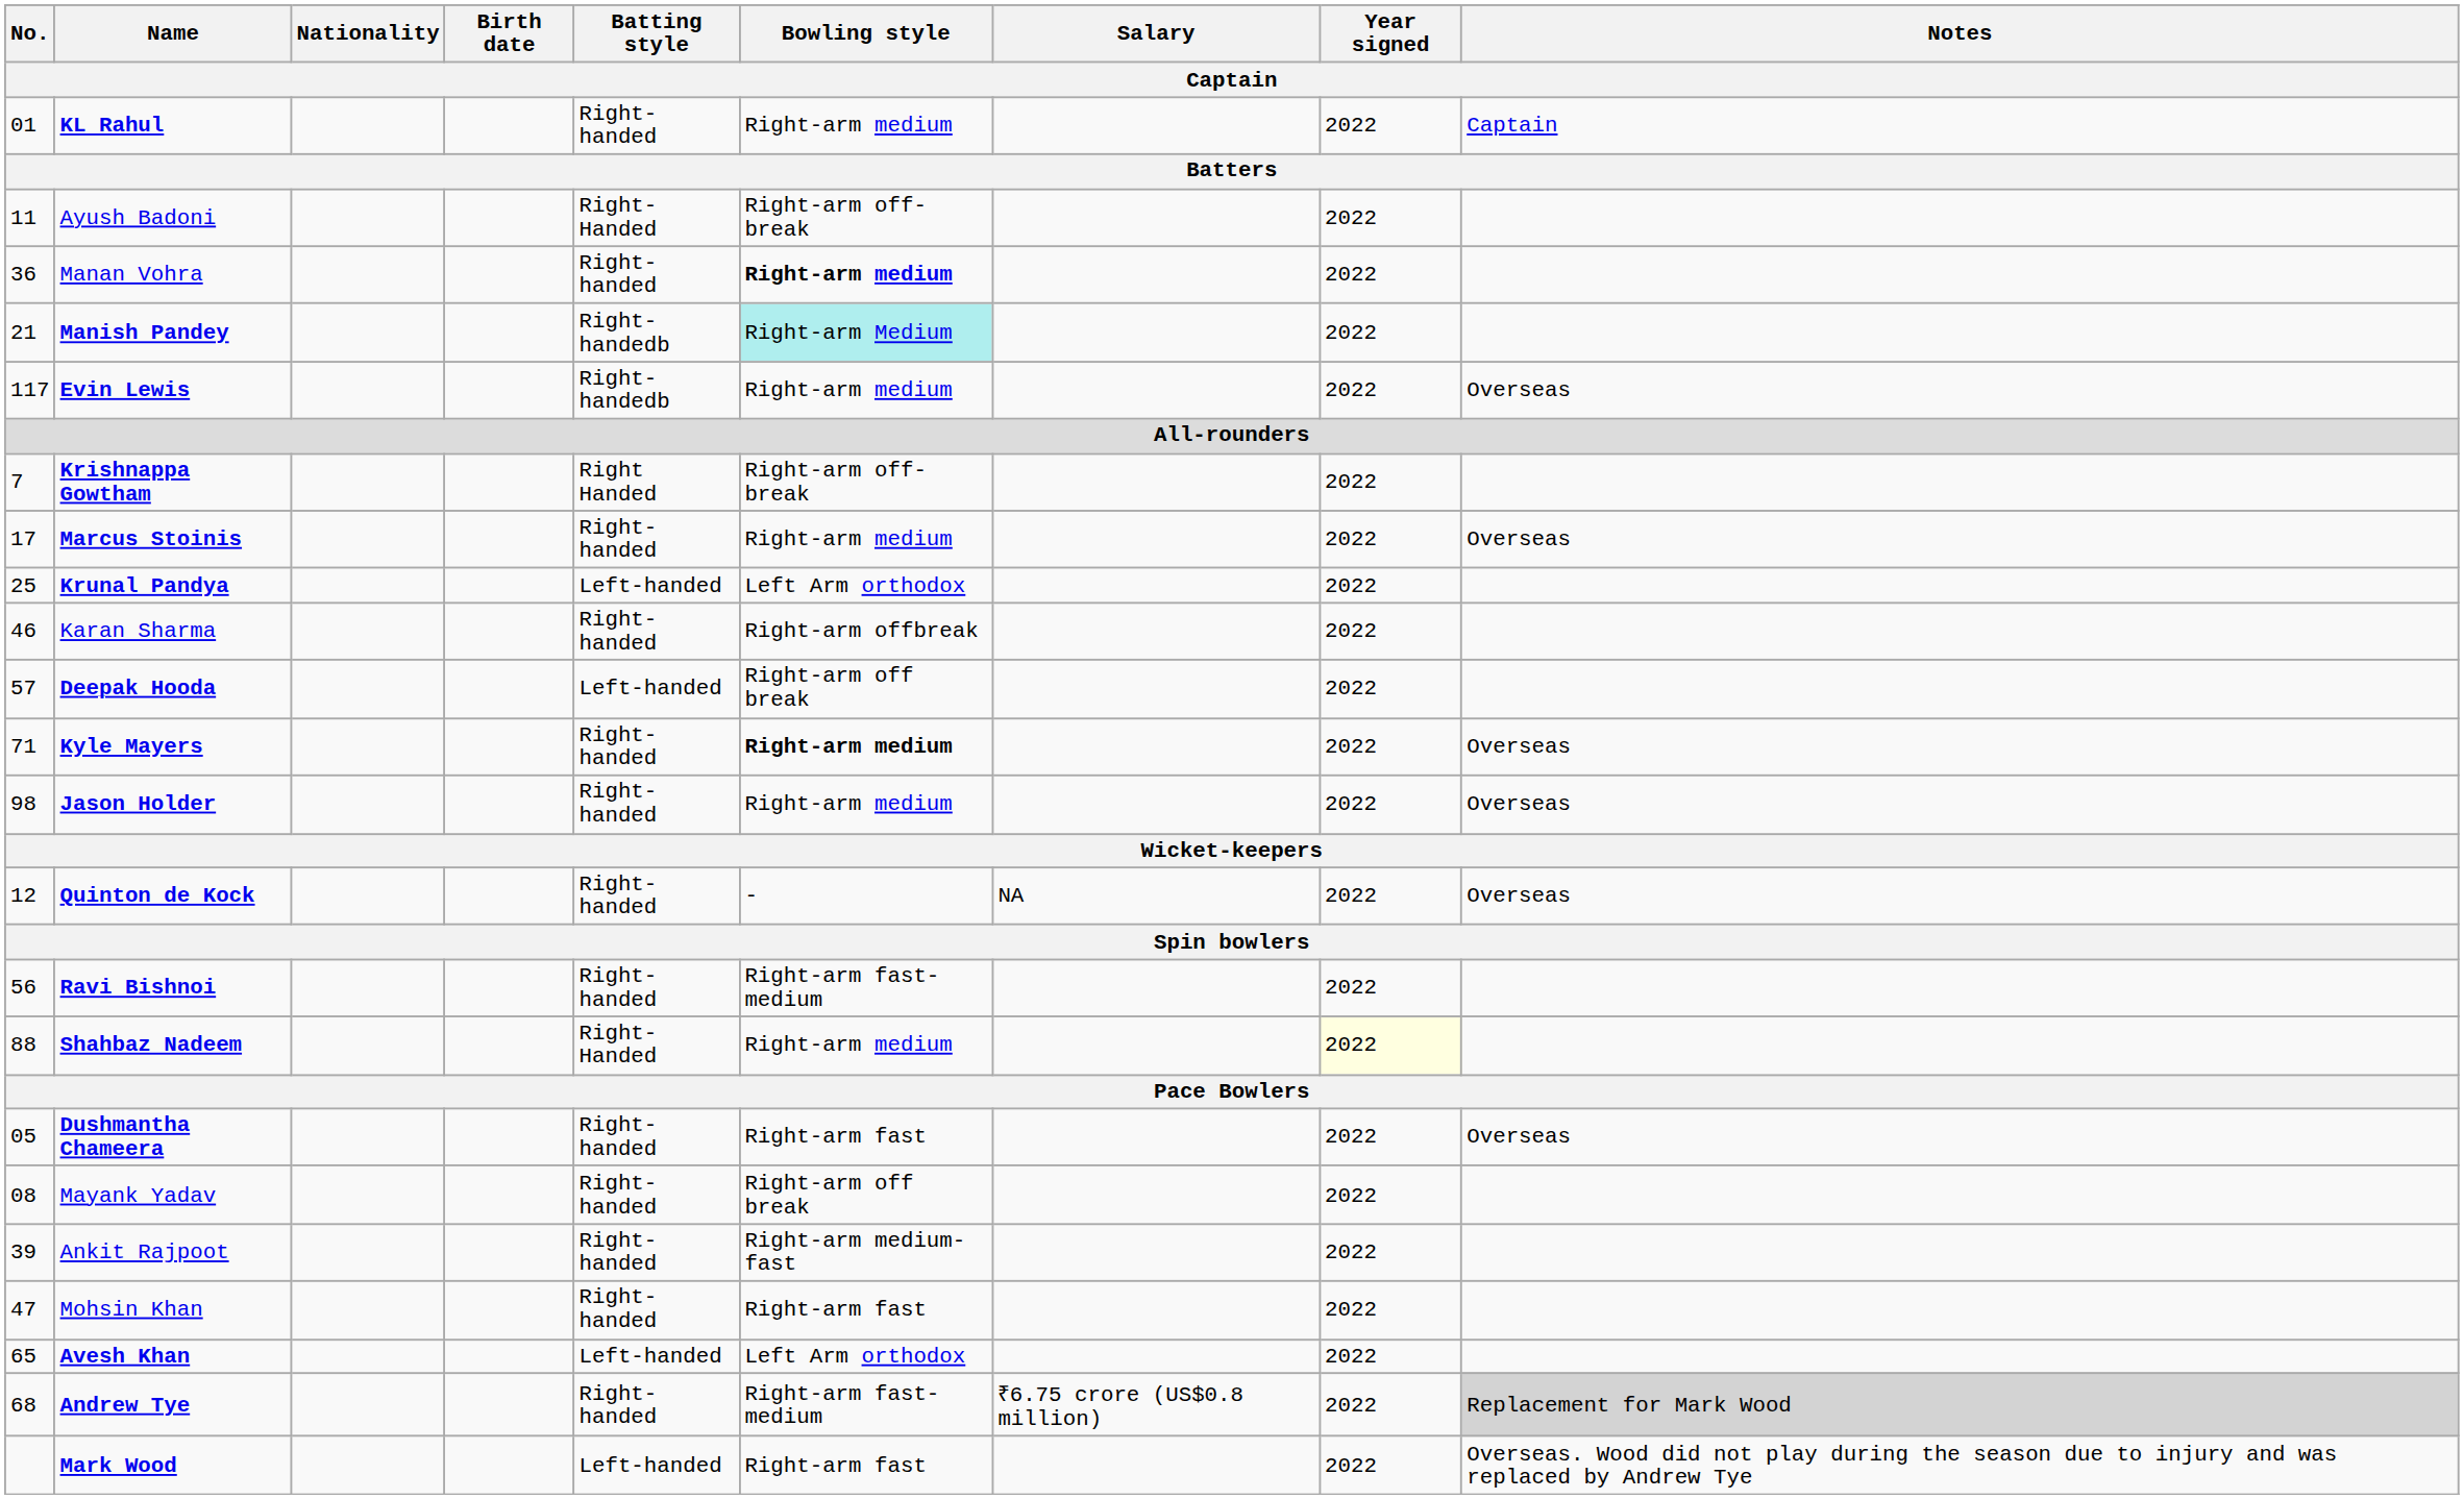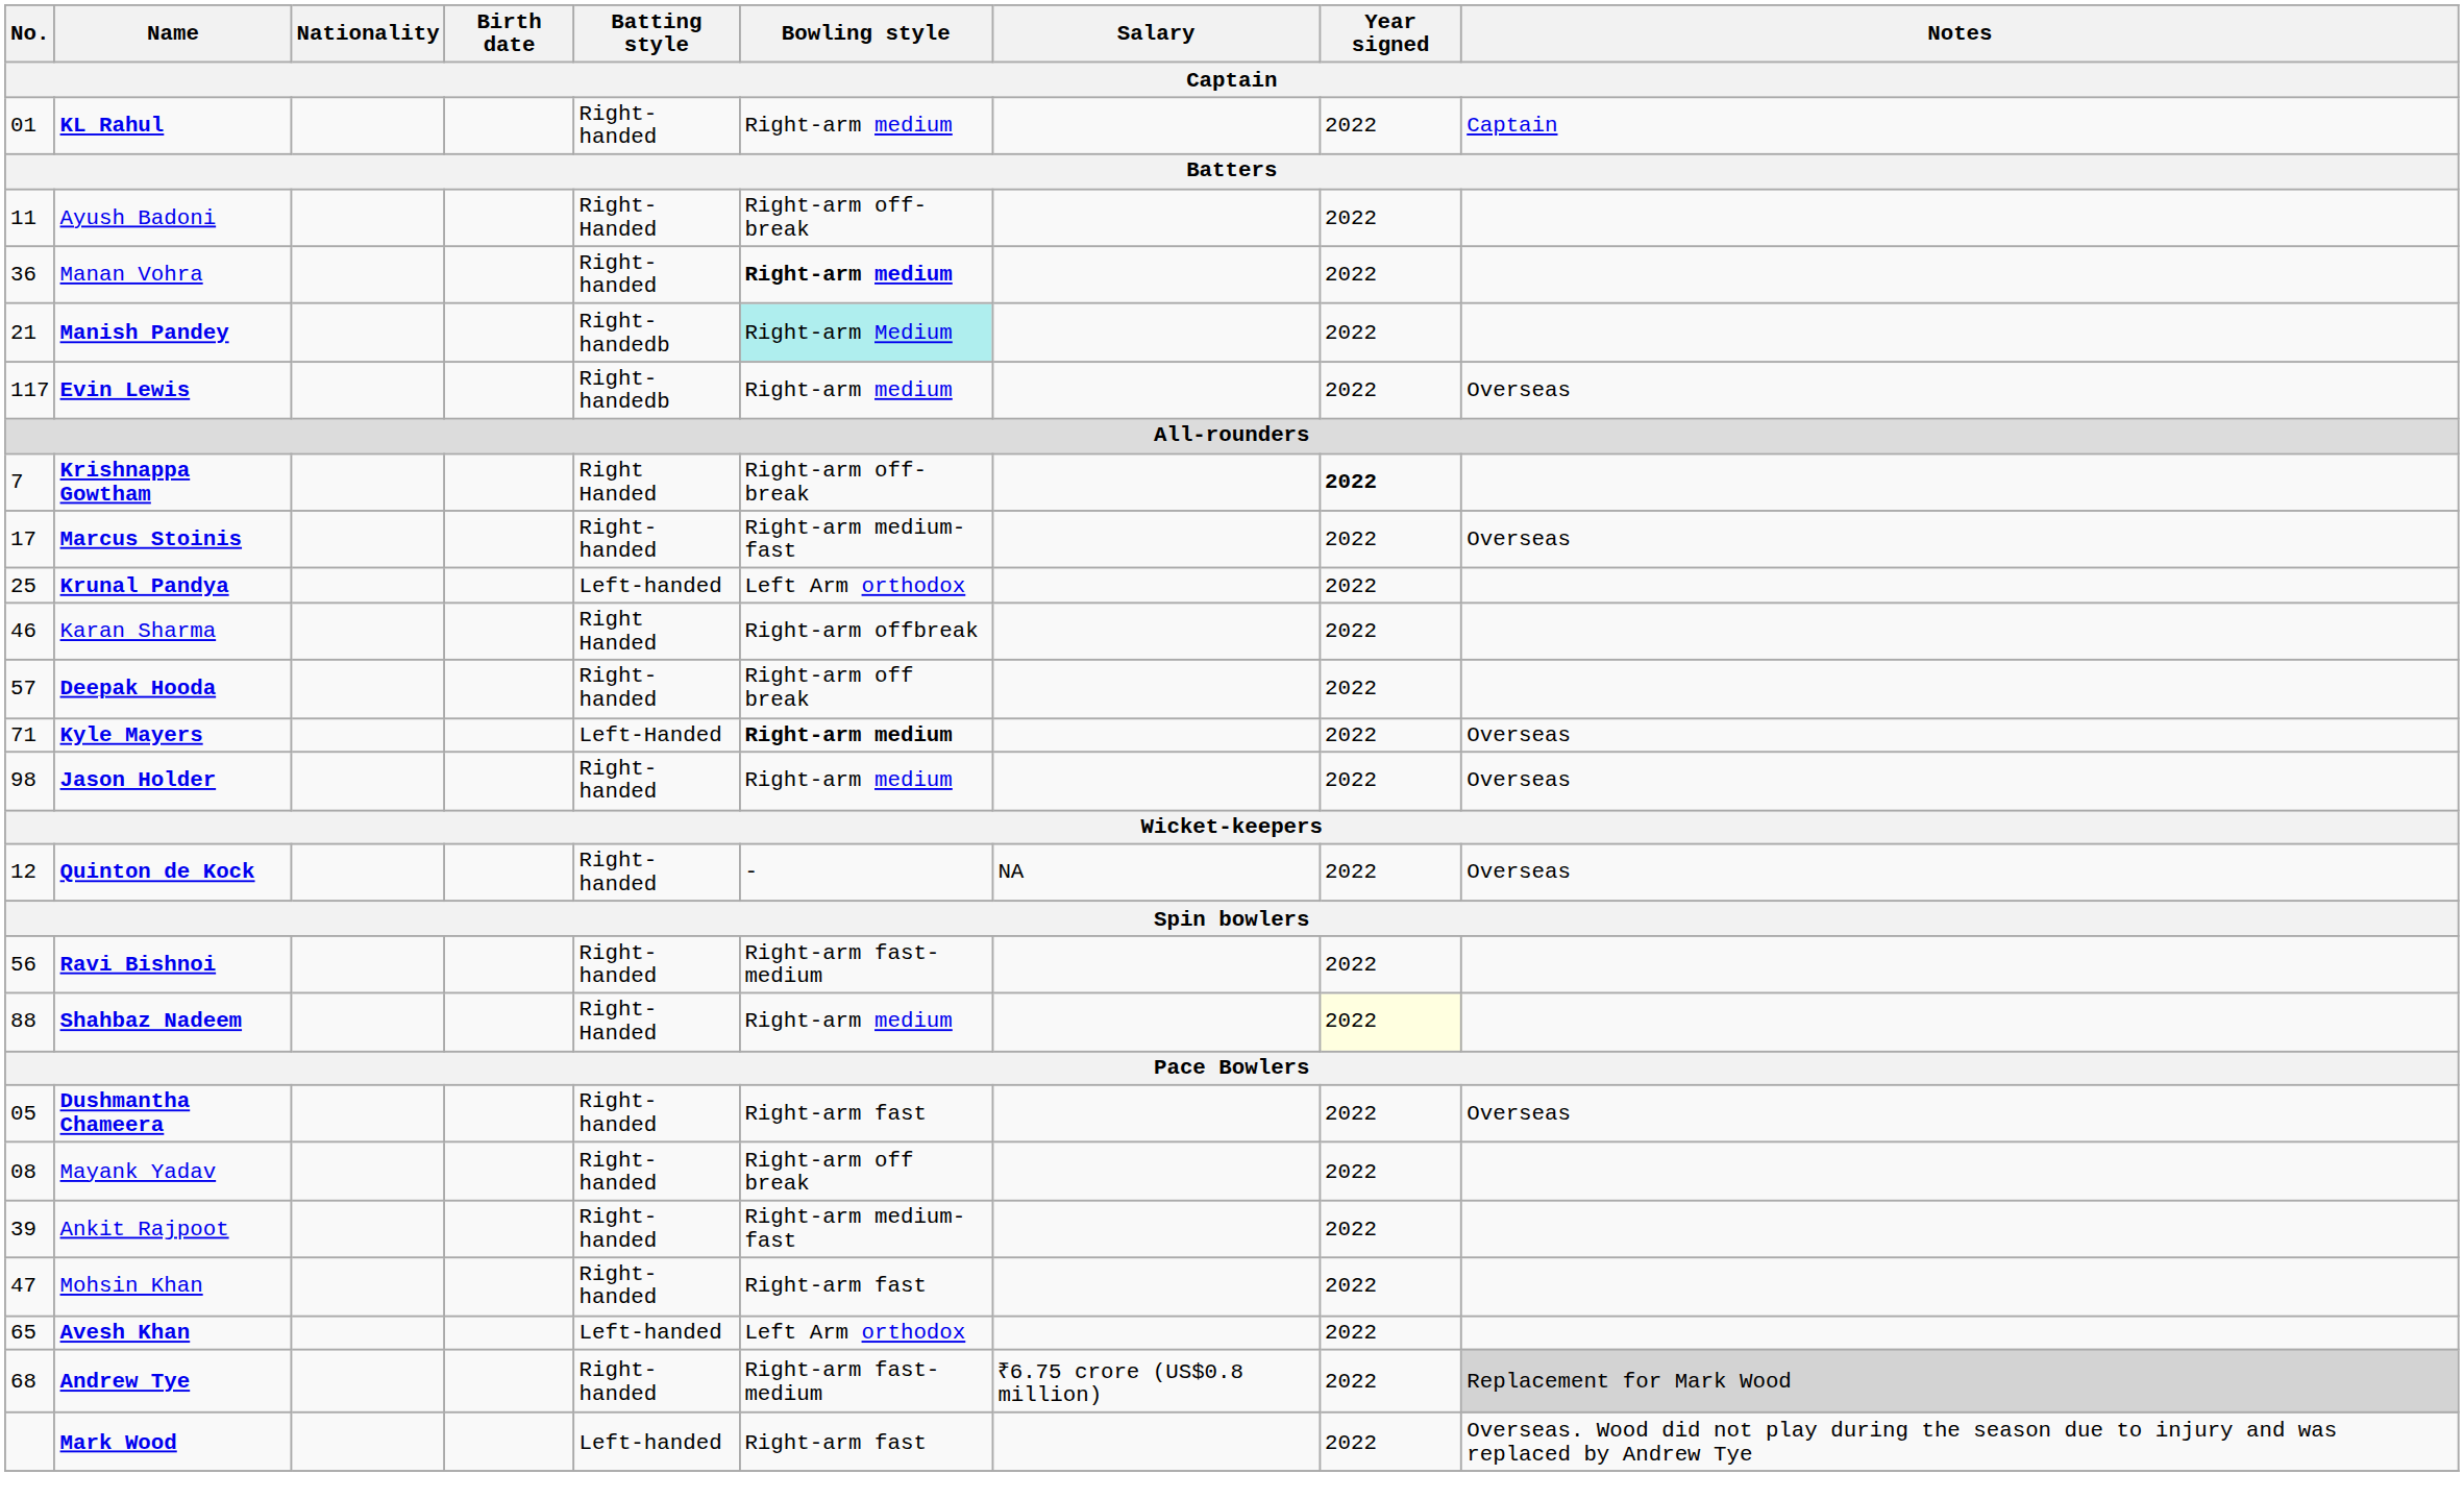 <table class="wikitable" style="font-size:85%;">
 <tr>
 <th>No.</th>
 <th>Name</th>
 <th>Nationality</th>
 <th>Birth date</th>
 <th>Batting style</th>
 <th>Bowling style</th>
 <th>Salary</th>
 <th>Year signed</th>
 <th>Notes</th>
 </tr>
 <tr>
 <th colspan="9">Captain</th>
 </tr>
 <tr>
 <td>01</td>
 <td><strong><a href='#'>KL Rahul</a></strong></td>
 <td></td>
 <td></td>
 <td>Right-handed</td>
 <td>Right-arm <a href='#'>medium</a></td>
 <td></td>
 <td>2022</td>
 <td><a href='#'>Captain</a></td>
 </tr>
 <tr>
 <th colspan="9">Batters</th>
 </tr>
 <tr>
 <td>11</td>
 <td><a href='#'>Ayush Badoni</a></td>
 <td></td>
 <td></td>
 <td>Right-Handed</td>
 <td>Right-arm off-break</td>
 <td></td>
 <td>2022</td>
 <td></td>
 </tr>
 <tr>
 <td>36</td>
 <td><a href='#'>Manan Vohra</a></td>
 <td></td>
 <td></td>
 <td>Right-handed</td>
 <td><strong>Right-arm <a href='#'>medium</a></strong></td>
 <td></td>
 <td>2022</td>
 <td></td>
 </tr>
 <tr>
 <td>21</td>
 <td><strong><a href='#'>Manish Pandey</a></strong></td>
 <td></td>
 <td></td>
 <td>Right-handedb</td>
 <td style="background: paleturquoise;">Right-arm <a href='#'>Medium</a></td>
 <td></td>
 <td>2022</td>
 <td></td>
 </tr>
 <tr>
 <td>117</td>
 <td><strong><a href='#'>Evin Lewis</a></strong></td>
 <td></td>
 <td></td>
 <td>Right-handedb</td>
 <td>Right-arm <a href='#'>medium</a></td>
 <td></td>
 <td>2022</td>
 <td>Overseas</td>
 </tr>
 <tr>
 <th colspan="9" style="background: #DCDCDC; text-align:center">All-rounders</th>
 </tr>
 <tr>
 <td>7</td>
 <td><strong><a href='#'>Krishnappa Gowtham</a></strong></td>
 <td></td>
 <td></td>
 <td>Right Handed</td>
 <td>Right-arm off-break</td>
 <td></td>
-<td>2022</td>
+<td><strong>2022</strong></td>
 <td></td>
 </tr>
 <tr>
 <td>17</td>
 <td><strong><a href='#'>Marcus Stoinis</a></strong></td>
 <td></td>
 <td></td>
 <td>Right-handed</td>
-<td>Right-arm <a href='#'>medium</a></td>
+<td>Right-arm medium-fast</td>
 <td></td>
 <td>2022</td>
 <td>Overseas</td>
 </tr>
 <tr>
 <td>25</td>
 <td><strong><a href='#'>Krunal Pandya</a></strong></td>
 <td></td>
 <td></td>
 <td>Left-handed</td>
 <td>Left Arm <a href='#'>orthodox</a></td>
 <td></td>
 <td>2022</td>
 <td></td>
 </tr>
 <tr>
 <td>46</td>
 <td><a href='#'>Karan Sharma</a></td>
 <td></td>
 <td></td>
-<td>Right-handed</td>
+<td>Right Handed</td>
 <td>Right-arm offbreak</td>
 <td></td>
 <td>2022</td>
 <td></td>
 </tr>
 <tr>
 <td>57</td>
 <td><strong><a href='#'>Deepak Hooda</a></strong></td>
 <td></td>
 <td></td>
-<td>Left-handed</td>
+<td>Right-handed</td>
 <td>Right-arm off break</td>
 <td></td>
 <td>2022</td>
 <td></td>
 </tr>
 <tr>
 <td>71</td>
 <td><strong><a href='#'>Kyle Mayers</a></strong></td>
 <td></td>
 <td></td>
-<td>Right-handed</td>
+<td>Left-Handed</td>
 <td><strong>Right-arm medium</strong></td>
 <td></td>
 <td>2022</td>
 <td>Overseas</td>
 </tr>
 <tr>
 <td>98</td>
 <td><strong><a href='#'>Jason Holder</a></strong></td>
 <td></td>
 <td></td>
 <td>Right-handed</td>
 <td>Right-arm <a href='#'>medium</a></td>
 <td></td>
 <td>2022</td>
 <td>Overseas</td>
 </tr>
 <tr>
 <th colspan="9">Wicket-keepers</th>
 </tr>
 <tr>
 <td>12</td>
 <td><strong><a href='#'>Quinton de Kock</a></strong></td>
 <td></td>
 <td></td>
 <td>Right-handed</td>
 <td>-</td>
 <td>NA</td>
 <td>2022</td>
 <td>Overseas</td>
 </tr>
 <tr>
 <th colspan="9">Spin bowlers</th>
 </tr>
 <tr>
 <td>56</td>
 <td><strong><a href='#'>Ravi Bishnoi</a></strong></td>
 <td></td>
 <td></td>
 <td>Right-handed</td>
 <td>Right-arm fast-medium</td>
 <td></td>
 <td>2022</td>
 <td></td>
 </tr>
 <tr>
 <td>88</td>
 <td><strong><a href='#'>Shahbaz Nadeem</a></strong></td>
 <td></td>
 <td></td>
 <td>Right-Handed</td>
 <td>Right-arm <a href='#'>medium</a></td>
 <td></td>
 <td style="background: lightyellow;">2022</td>
 <td></td>
 </tr>
 <tr>
 <th colspan="9">Pace Bowlers</th>
 </tr>
 <tr>
 <td>05</td>
 <td><strong><a href='#'>Dushmantha Chameera</a></strong></td>
 <td></td>
 <td></td>
 <td>Right-handed</td>
 <td>Right-arm fast</td>
 <td style=></td>
 <td>2022</td>
 <td>Overseas</td>
 </tr>
 <tr>
 <td>08</td>
 <td><a href='#'>Mayank Yadav</a></td>
 <td></td>
 <td></td>
 <td>Right-handed</td>
 <td>Right-arm off break</td>
 <td></td>
 <td>2022</td>
 <td></td>
 </tr>
 <tr>
 <td>39</td>
 <td><a href='#'>Ankit Rajpoot</a></td>
 <td></td>
 <td></td>
 <td>Right-handed</td>
 <td>Right-arm medium-fast</td>
 <td></td>
 <td>2022</td>
 <td></td>
 </tr>
 <tr>
 <td>47</td>
 <td><a href='#'>Mohsin Khan</a></td>
 <td></td>
 <td></td>
 <td>Right-handed</td>
 <td>Right-arm fast</td>
 <td></td>
 <td>2022</td>
 <td></td>
 </tr>
 <tr>
 <td>65</td>
 <td><strong><a href='#'>Avesh Khan</a></strong></td>
 <td></td>
 <td></td>
 <td>Left-handed</td>
 <td>Left Arm <a href='#'>orthodox</a></td>
 <td></td>
 <td>2022</td>
 <td></td>
 </tr>
 <tr>
 <td>68</td>
 <td><strong><a href='#'>Andrew Tye</a></strong></td>
 <td></td>
 <td></td>
 <td>Right-handed</td>
 <td>Right-arm fast-medium</td>
 <td>₹6.75 crore (US$0.8 million)</td>
 <td>2022</td>
 <td style="background: lightgrey;">Replacement for Mark Wood</td>
 </tr>
 <tr>
 <td></td>
 <td><strong><a href='#'>Mark Wood</a></strong></td>
 <td></td>
 <td></td>
 <td>Left-handed</td>
 <td>Right-arm fast</td>
 <td></td>
 <td>2022</td>
 <td>Overseas. Wood did not play during the season due to injury and was replaced by Andrew Tye</td>
 </tr>
 <tr>
 </tr>
 </table>
